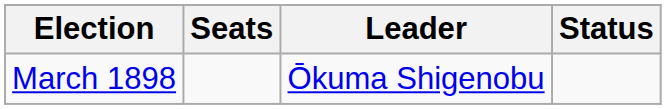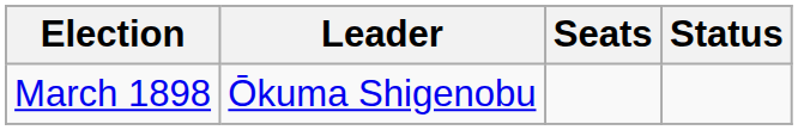 <table class="wikitable" style="text-align:center">
 <tr>
 <th>Election</th>
+<th>Leader</th>
 <th>Seats</th>
-<th>Leader</th>
 <th>Status</th>
 </tr>
 <tr>
 <td><a href='#'>March 1898</a></td>
+<td><a href='#'>Ōkuma Shigenobu</a></td>
 <td></td>
-<td><a href='#'>Ōkuma Shigenobu</a></td>
 <td></td>
 </tr>
 </table>
